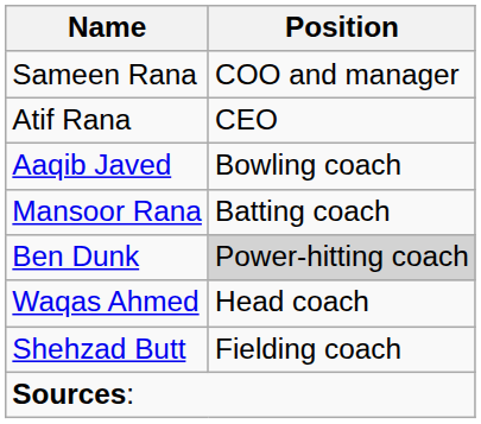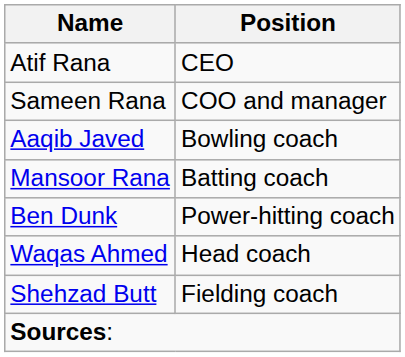 <table class="wikitable">
 <tr>
 <th>Name</th>
 <th>Position</th>
 </tr>
 <tr>
+<td>Atif Rana</td>
+<td>CEO</td>
+</tr>
+<tr>
 <td>Sameen Rana</td>
 <td>COO and manager</td>
-</tr>
-<tr>
-<td>Atif Rana</td>
-<td>CEO</td>
 </tr>
 <tr>
 <td><a href='#'>Aaqib Javed</a></td>
 <td>Bowling coach</td>
 </tr>
 <tr>
 <td><a href='#'>Mansoor Rana</a></td>
 <td>Batting coach</td>
 </tr>
 <tr>
 <td><a href='#'>Ben Dunk</a></td>
-<td style="background: lightgrey;">Power-hitting coach</td>
+<td>Power-hitting coach</td>
 </tr>
 <tr>
 <td><a href='#'>Waqas Ahmed</a></td>
 <td>Head coach</td>
 </tr>
 <tr>
 <td><a href='#'>Shehzad Butt</a></td>
 <td>Fielding coach</td>
 </tr>
 <tr>
 <td colspan="2"><strong>Sources</strong>:</td>
 </tr>
 </table>
